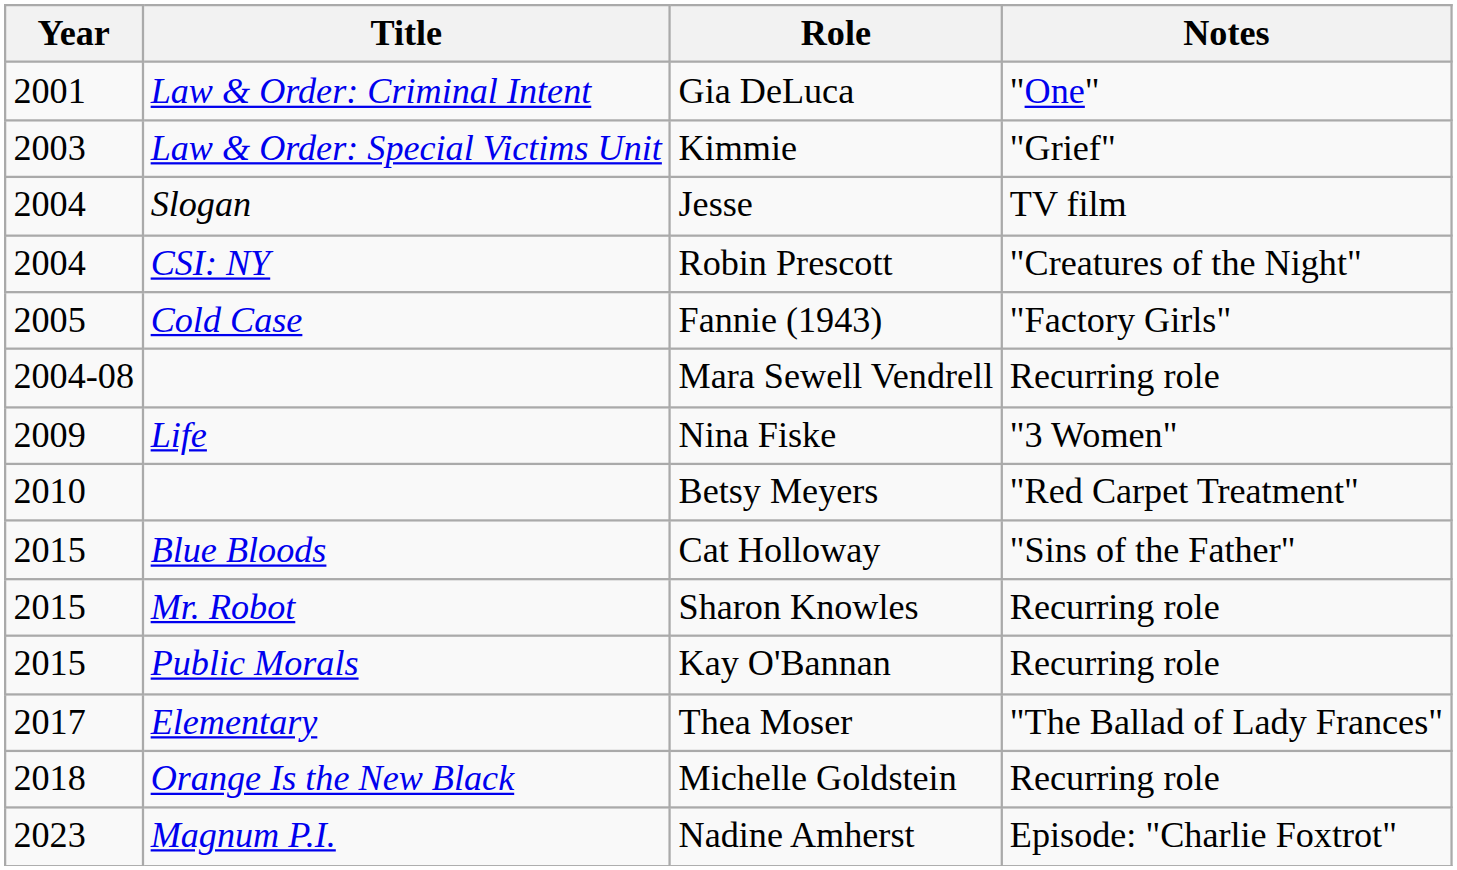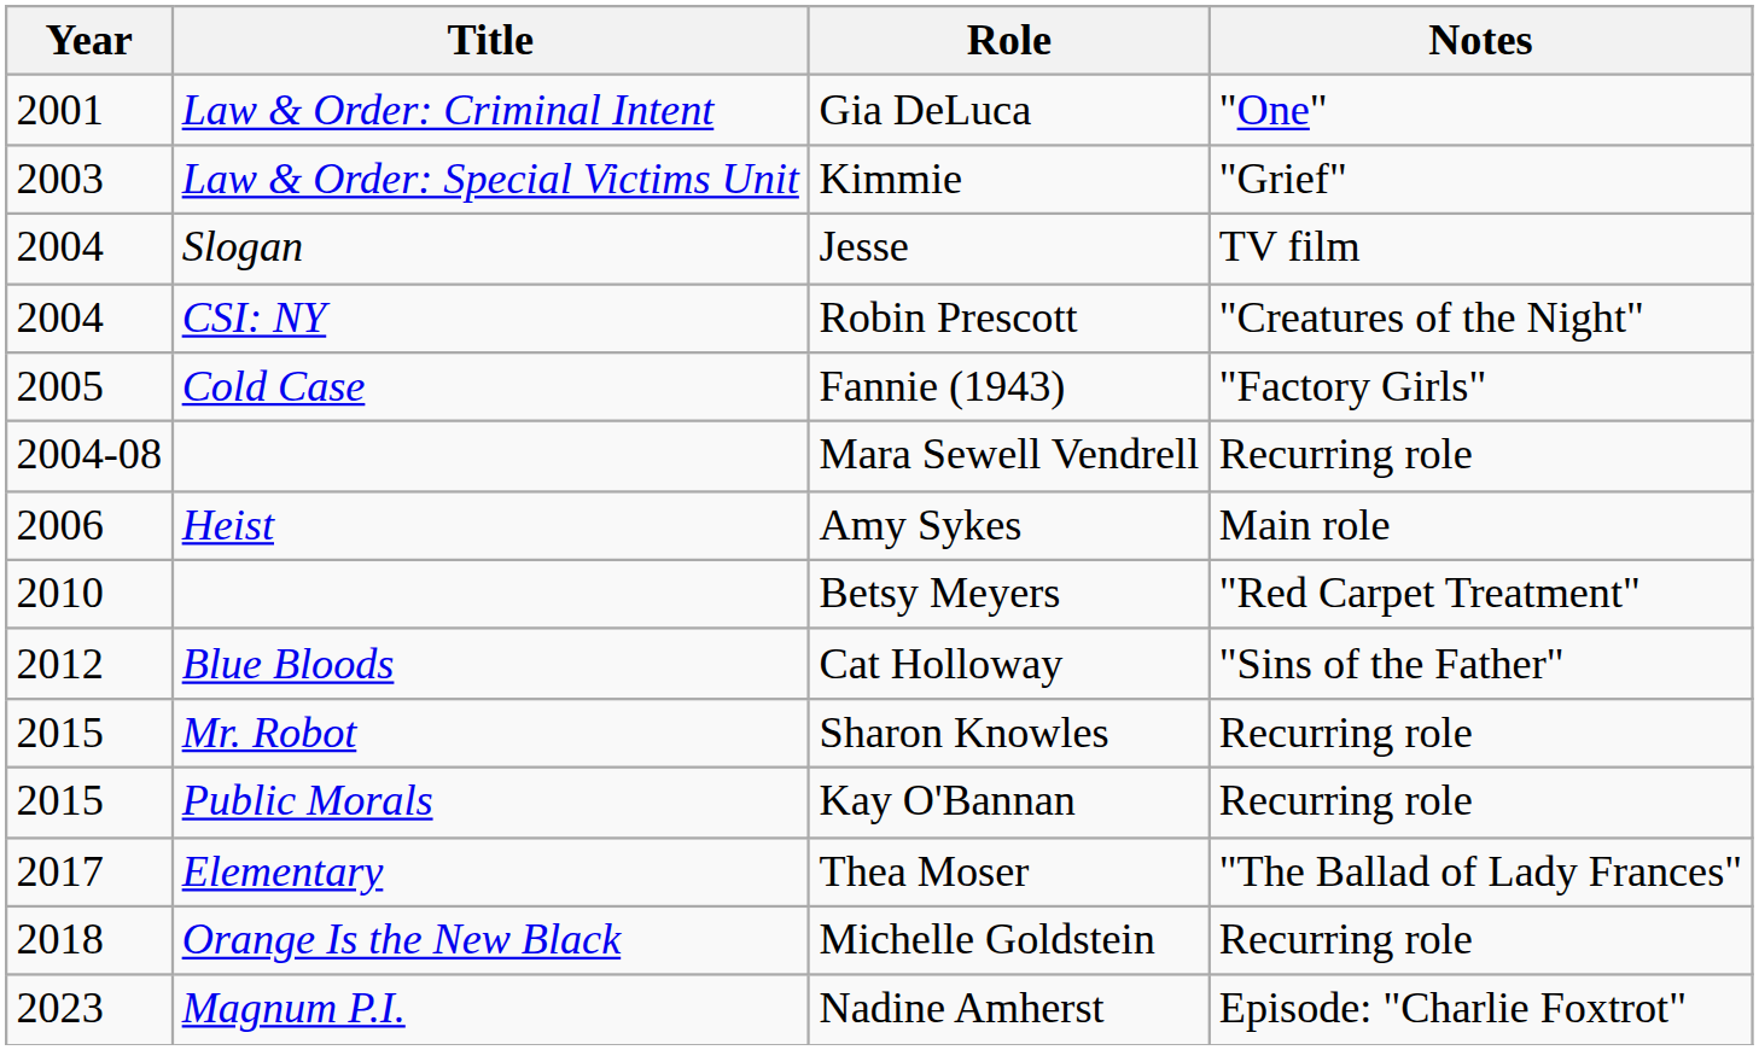 <table class="wikitable sortable">
 <tr>
 <th>Year</th>
 <th>Title</th>
 <th>Role</th>
 <th class="unsortable">Notes</th>
 </tr>
 <tr>
 <td>2001</td>
 <td><em><a href='#'>Law & Order: Criminal Intent</a></em></td>
 <td>Gia DeLuca</td>
 <td>"<a href='#'>One</a>"</td>
 </tr>
 <tr>
 <td>2003</td>
 <td><em><a href='#'>Law & Order: Special Victims Unit</a></em></td>
 <td>Kimmie</td>
 <td>"Grief"</td>
 </tr>
 <tr>
 <td>2004</td>
 <td><em>Slogan</em></td>
 <td>Jesse</td>
 <td>TV film</td>
 </tr>
 <tr>
 <td>2004</td>
 <td><em><a href='#'>CSI: NY</a></em></td>
 <td>Robin Prescott</td>
 <td>"Creatures of the Night"</td>
 </tr>
 <tr>
 <td>2005</td>
 <td><em><a href='#'>Cold Case</a></em></td>
 <td>Fannie (1943)</td>
 <td>"Factory Girls"</td>
 </tr>
 <tr>
 <td>2004-08</td>
 <td><em></em></td>
 <td>Mara Sewell Vendrell</td>
 <td>Recurring role</td>
 </tr>
 <tr>
-<td>2009</td>
-<td><em><a href='#'>Life</a></em></td>
-<td>Nina Fiske</td>
-<td>"3 Women"</td>
+<td>2006</td>
+<td><em><a href='#'>Heist</a></em></td>
+<td>Amy Sykes</td>
+<td>Main role</td>
 </tr>
 <tr>
 <td>2010</td>
 <td><em></em></td>
 <td>Betsy Meyers</td>
 <td>"Red Carpet Treatment"</td>
 </tr>
 <tr>
-<td>2015</td>
+<td>2012</td>
 <td><em><a href='#'>Blue Bloods</a></em></td>
 <td>Cat Holloway</td>
 <td>"Sins of the Father"</td>
 </tr>
 <tr>
 <td>2015</td>
 <td><em><a href='#'>Mr. Robot</a></em></td>
 <td>Sharon Knowles</td>
 <td>Recurring role</td>
 </tr>
 <tr>
 <td>2015</td>
 <td><em><a href='#'>Public Morals</a></em></td>
 <td>Kay O'Bannan</td>
 <td>Recurring role</td>
 </tr>
 <tr>
 <td>2017</td>
 <td><em><a href='#'>Elementary</a></em></td>
 <td>Thea Moser</td>
 <td>"The Ballad of Lady Frances"</td>
 </tr>
 <tr>
 <td>2018</td>
 <td><em><a href='#'>Orange Is the New Black</a></em></td>
 <td>Michelle Goldstein</td>
 <td>Recurring role</td>
 </tr>
 <tr>
 <td>2023</td>
 <td><em><a href='#'>Magnum P.I.</a></em></td>
 <td>Nadine Amherst</td>
 <td>Episode: "Charlie Foxtrot"</td>
 </tr>
 </table>
